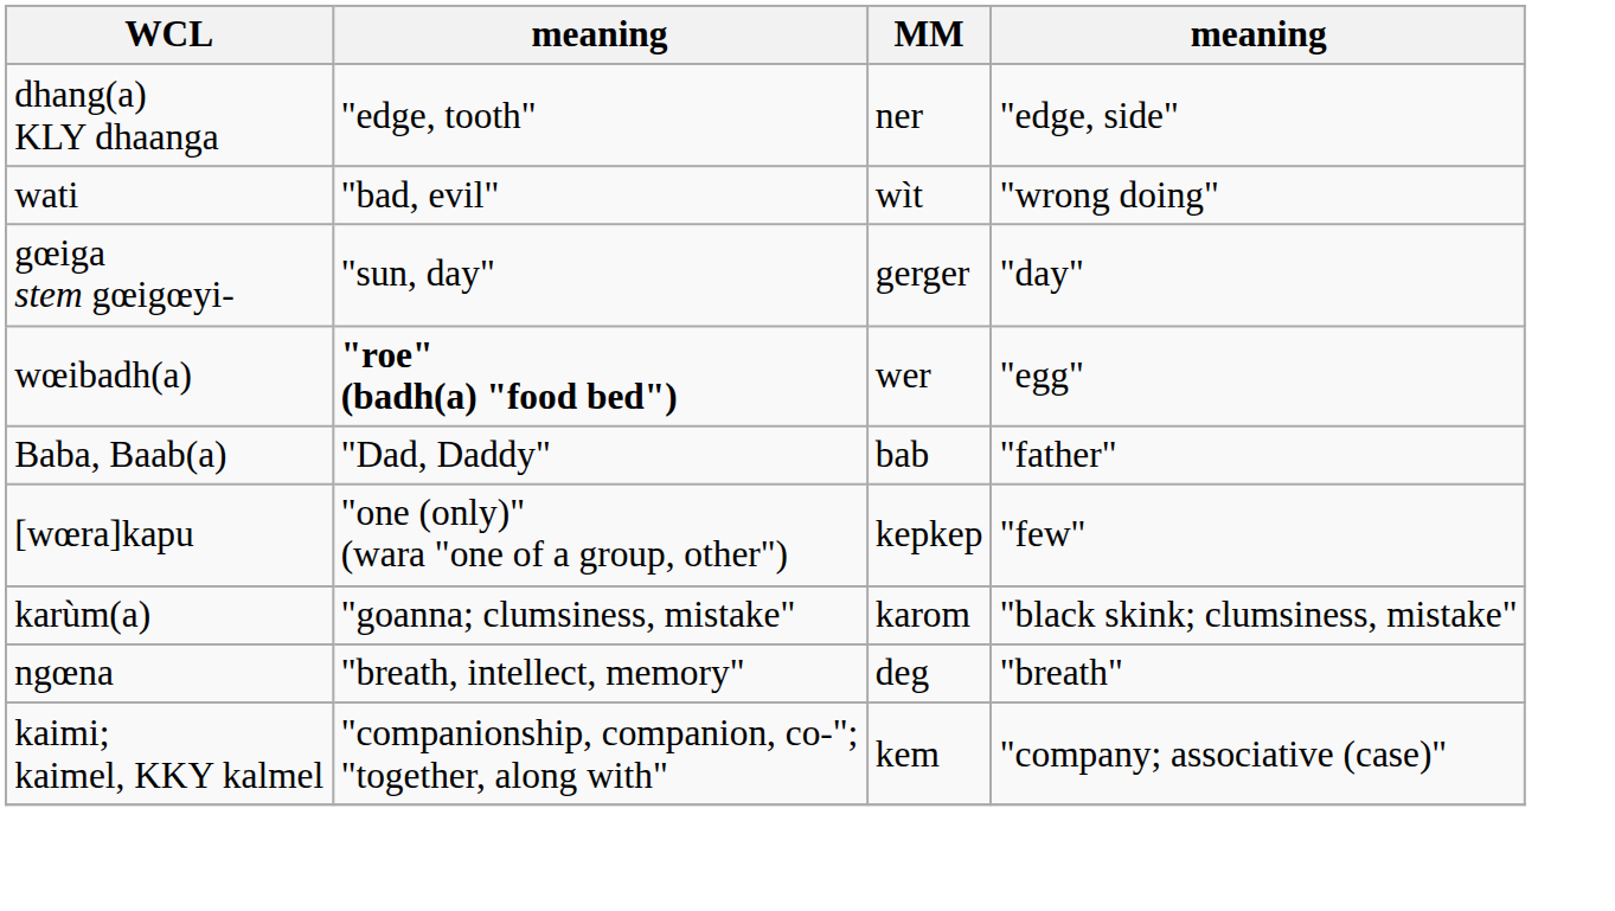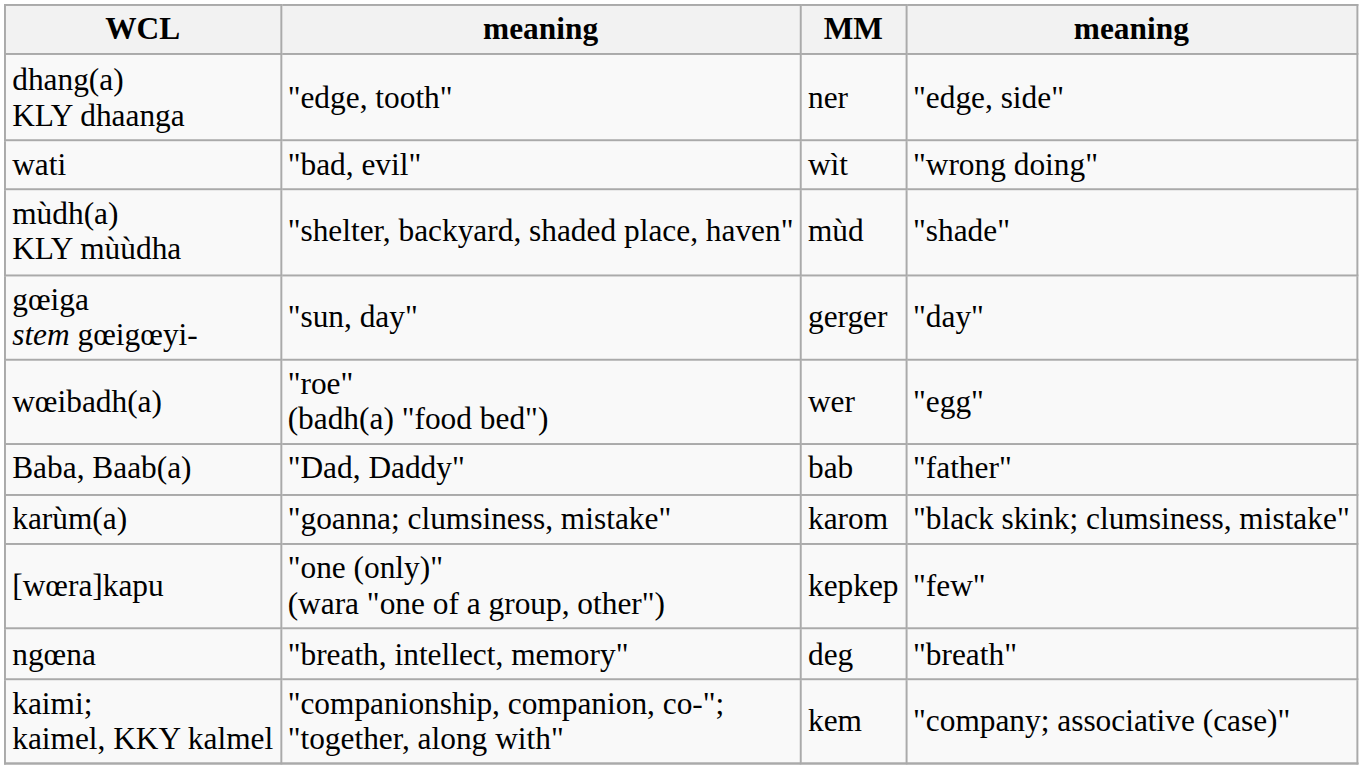 <table class="wikitable">
 <tr>
 <th>WCL</th>
 <th>meaning</th>
 <th>MM</th>
 <th>meaning</th>
 </tr>
 <tr>
 <td>dhang(a) <br>  KLY dhaanga</td>
 <td>"edge, tooth"</td>
 <td>ner</td>
 <td>"edge, side"</td>
 </tr>
 <tr>
 <td>wati</td>
 <td>"bad, evil"</td>
 <td>wìt</td>
 <td>"wrong doing"</td>
 </tr>
 <tr>
+<td>mùdh(a) <br>  KLY mùùdha</td>
+<td>"shelter, backyard, shaded place, haven"</td>
+<td>mùd</td>
+<td>"shade"</td>
+</tr>
+<tr>
 <td>gœiga <br>  <em>stem</em> gœigœyi-</td>
 <td>"sun, day"</td>
 <td>gerger</td>
 <td>"day"</td>
 </tr>
 <tr>
 <td>wœibadh(a)</td>
-<td><strong>"roe" <br>  (badh(a) "food bed")</strong></td>
+<td>"roe" <br>  (badh(a) "food bed")</td>
 <td>wer</td>
 <td>"egg"</td>
 </tr>
 <tr>
 <td>Baba, Baab(a)</td>
 <td>"Dad, Daddy"</td>
 <td>bab</td>
 <td>"father"</td>
 </tr>
 <tr>
+<td>karùm(a)</td>
+<td>"goanna; clumsiness, mistake"</td>
+<td>karom</td>
+<td>"black skink;  clumsiness, mistake"</td>
+</tr>
+<tr>
 <td>[wœra]kapu</td>
 <td>"one (only)" <br>  (wara "one of a group, other")</td>
 <td>kepkep</td>
 <td>"few"</td>
-</tr>
-<tr>
-<td>karùm(a)</td>
-<td>"goanna; clumsiness, mistake"</td>
-<td>karom</td>
-<td>"black skink;  clumsiness, mistake"</td>
 </tr>
 <tr>
 <td>ngœna</td>
 <td>"breath, intellect, memory"</td>
 <td>deg</td>
 <td>"breath"</td>
 </tr>
 <tr>
 <td>kaimi; <br>  kaimel, KKY kalmel</td>
 <td>"companionship, companion, co-"; <br>  "together, along with"</td>
 <td>kem</td>
 <td>"company; associative (case)"</td>
 </tr>
 <tr>
 </tr>
 </table>
